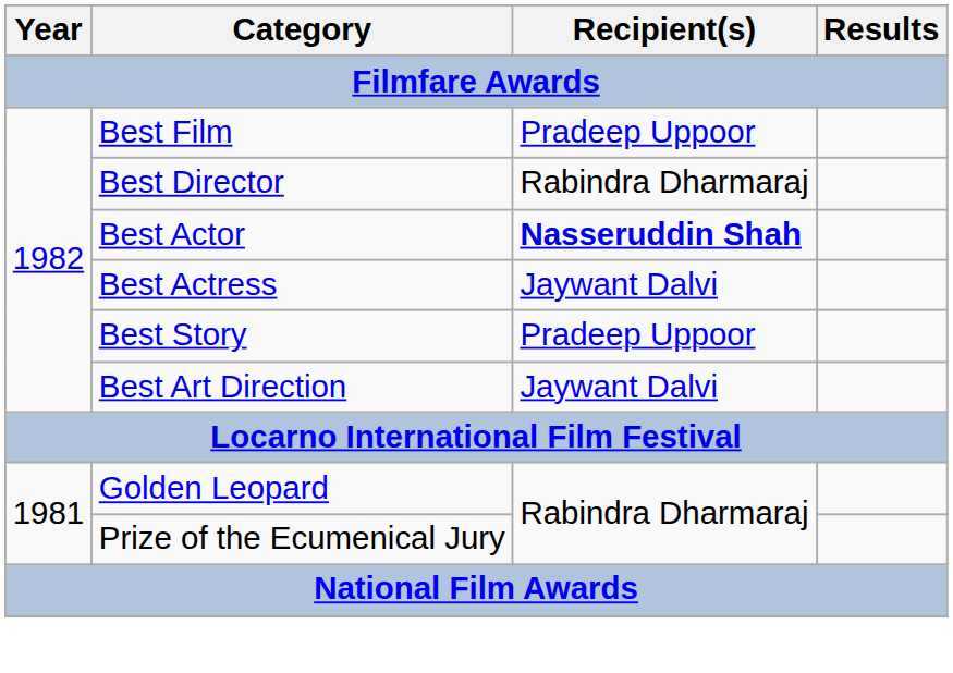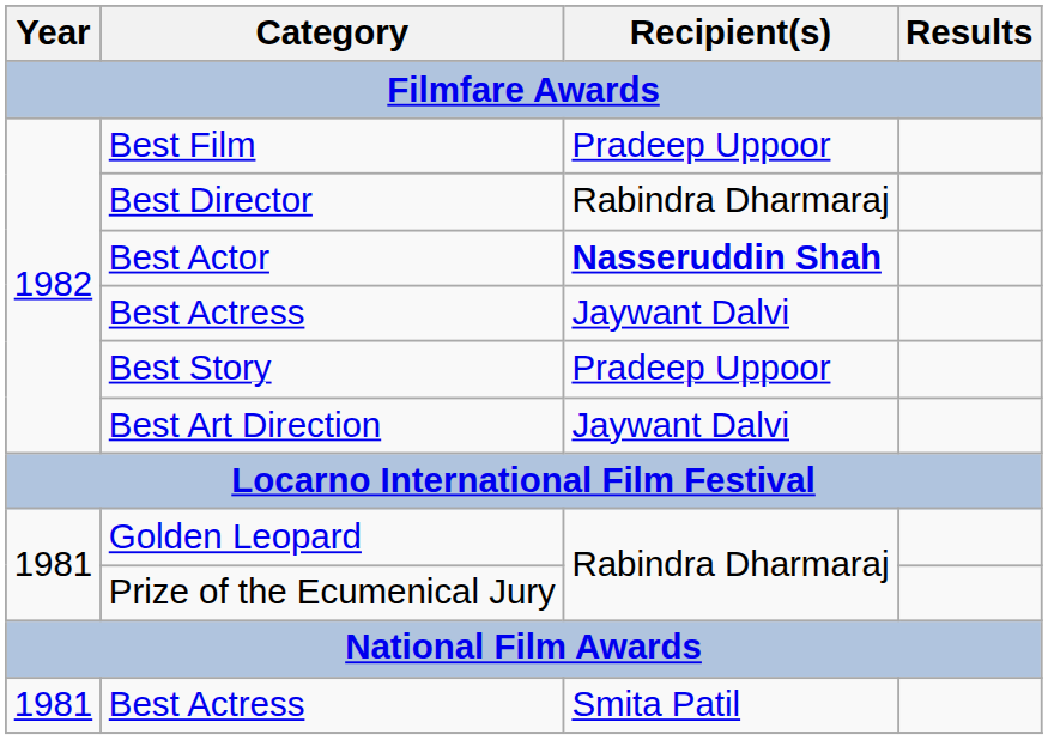 <table class="wikitable">
 <tr>
 <th>Year</th>
 <th>Category</th>
 <th>Recipient(s)</th>
 <th>Results</th>
 </tr>
 <tr>
 <th colspan="4" style="background: LightSteelBlue;"><a href='#'>Filmfare Awards</a></th>
 </tr>
 <tr>
 <td rowspan="6"><a href='#'>1982</a></td>
 <td><a href='#'>Best Film</a></td>
 <td><a href='#'>Pradeep Uppoor</a></td>
 <td></td>
 </tr>
 <tr>
 <td><a href='#'>Best Director</a></td>
 <td>Rabindra Dharmaraj</td>
 <td></td>
 </tr>
 <tr>
 <td><a href='#'>Best Actor</a></td>
 <td><strong><a href='#'>Nasseruddin Shah</a></strong></td>
 <td></td>
 </tr>
 <tr>
 <td><a href='#'>Best Actress</a></td>
 <td><a href='#'>Jaywant Dalvi</a></td>
 <td></td>
 </tr>
 <tr>
 <td><a href='#'>Best Story</a></td>
 <td><a href='#'>Pradeep Uppoor</a></td>
 <td></td>
 </tr>
 <tr>
 <td><a href='#'>Best Art Direction</a></td>
 <td><a href='#'>Jaywant Dalvi</a></td>
 <td></td>
 </tr>
 <tr>
 <th colspan="4" style="background: LightSteelBlue;"><a href='#'>Locarno International Film Festival</a></th>
 </tr>
 <tr>
 <td rowspan="2">1981</td>
 <td><a href='#'>Golden Leopard</a></td>
 <td rowspan="2">Rabindra Dharmaraj</td>
 <td></td>
 </tr>
 <tr>
 <td>Prize of the Ecumenical Jury</td>
 <td></td>
 </tr>
 <tr>
 <th colspan="4" style="background: LightSteelBlue;"><a href='#'>National Film Awards</a></th>
 </tr>
 <tr>
+<td><a href='#'>1981</a></td>
+<td><a href='#'>Best Actress</a></td>
+<td><a href='#'>Smita Patil</a></td>
+<td></td>
+</tr>
+<tr>
 </tr>
 </table>
